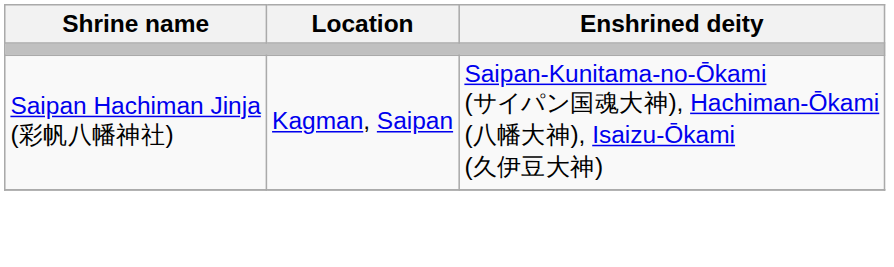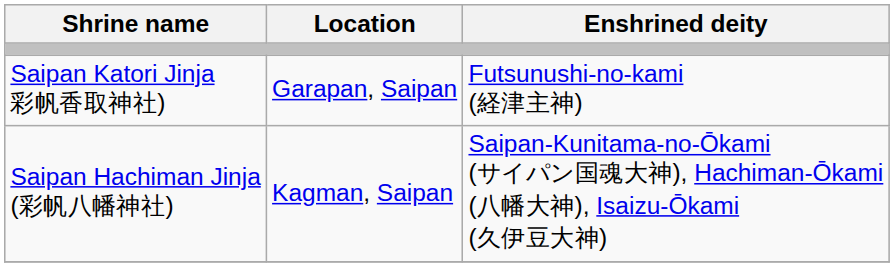 <table class="wikitable">
 <tr>
 <th>Shrine name</th>
 <th>Location</th>
 <th>Enshrined deity</th>
 </tr>
 <tr>
 <td colspan=3 style="background-color:#C0C0C0;"><strong></strong></td>
 </tr>
 <tr>
+<td><a href='#'>Saipan Katori Jinja</a><br>彩帆香取神社)</td>
+<td><a href='#'>Garapan</a>, <a href='#'>Saipan</a></td>
+<td><a href='#'>Futsunushi-no-kami</a><br>(経津主神)</td>
+</tr>
+<tr>
 <td><a href='#'>Saipan Hachiman Jinja</a><br>(彩帆八幡神社)</td>
 <td><a href='#'>Kagman</a>, <a href='#'>Saipan</a></td>
 <td><a href='#'>Saipan-Kunitama-no-Ōkami</a><br>(サイパン国魂大神), <a href='#'>Hachiman-Ōkami</a><br>(八幡大神), <a href='#'>Isaizu-Ōkami</a><br>(久伊豆大神)</td>
 </tr>
 <tr>
 </tr>
 </table>
